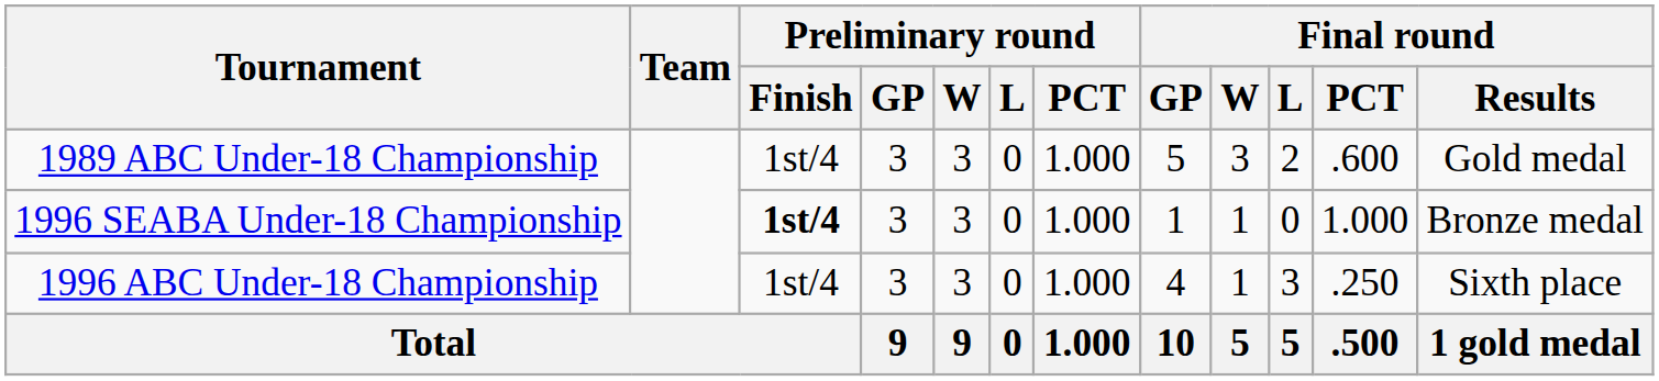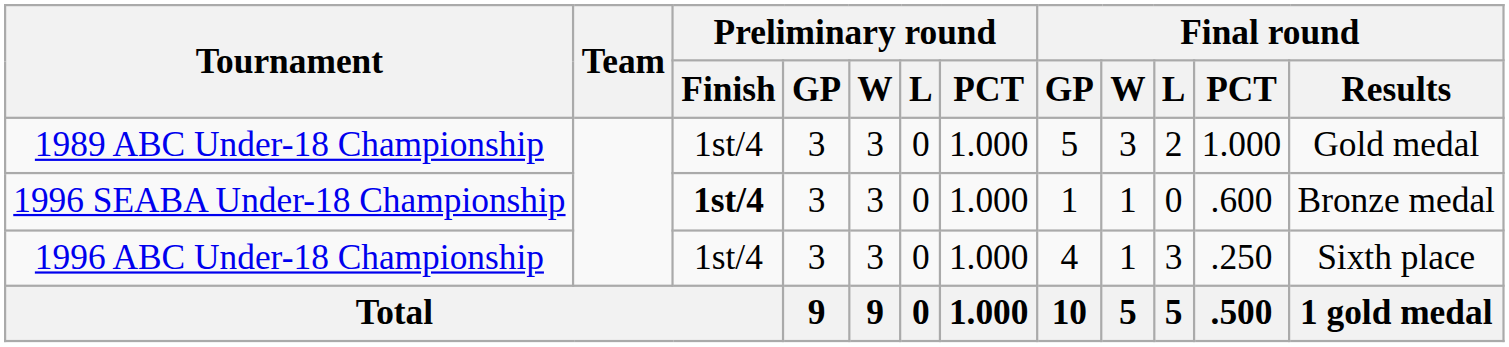 <table class="wikitable" style="text-align:center">
 <tr>
 <th rowspan="2">Tournament</th>
 <th rowspan="2">Team</th>
 <th colspan="5">Preliminary round</th>
 <th colspan="5">Final round</th>
 </tr>
 <tr>
 <th>Finish</th>
 <th>GP</th>
 <th>W</th>
 <th>L</th>
 <th>PCT</th>
 <th>GP</th>
 <th>W</th>
 <th>L</th>
 <th>PCT</th>
 <th>Results</th>
 </tr>
 <tr>
 <td><a href='#'>1989 ABC Under-18 Championship</a></td>
 <td rowspan="3"></td>
 <td>1st/4</td>
 <td>3</td>
 <td>3</td>
 <td>0</td>
 <td>1.000</td>
 <td>5</td>
 <td>3</td>
 <td>2</td>
-<td>.600</td>
+<td>1.000</td>
 <td> Gold medal</td>
 </tr>
 <tr>
 <td><a href='#'>1996 SEABA Under-18 Championship</a></td>
 <td><strong>1st/4</strong></td>
 <td>3</td>
 <td>3</td>
 <td>0</td>
 <td>1.000</td>
 <td>1</td>
 <td>1</td>
 <td>0</td>
-<td>1.000</td>
+<td>.600</td>
 <td> Bronze medal</td>
 </tr>
 <tr>
 <td><a href='#'>1996 ABC Under-18 Championship</a></td>
 <td>1st/4</td>
 <td>3</td>
 <td>3</td>
 <td>0</td>
 <td>1.000</td>
 <td>4</td>
 <td>1</td>
 <td>3</td>
 <td>.250</td>
 <td>Sixth place</td>
 </tr>
 <tr>
 <th colspan="3">Total</th>
 <th>9</th>
 <th>9</th>
 <th>0</th>
 <th>1.000</th>
 <th>10</th>
 <th>5</th>
 <th>5</th>
 <th>.500</th>
 <th>1 gold medal</th>
 </tr>
 </table>
